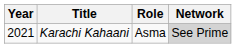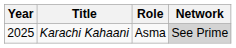 <table class="wikitable sortable plainrowheaders">
 <tr style="text-align:center;">
 <th scope="col">Year</th>
 <th scope="col">Title</th>
 <th scope="col">Role</th>
 <th scope="col">Network</th>
 </tr>
 <tr>
-<td>2021</td>
+<td>2025</td>
 <td><em>Karachi Kahaani</em></td>
 <td>Asma</td>
 <td style="background: lightgrey;">See Prime</td>
 </tr>
 </table>
